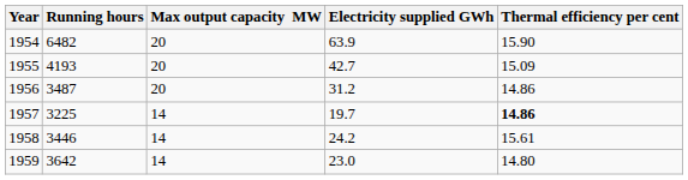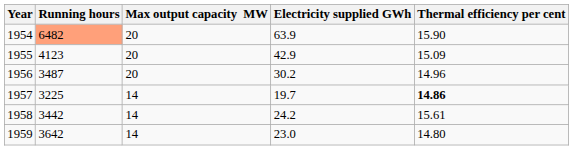 <table class="wikitable">
 <tr>
 <th>Year</th>
 <th>Running hours</th>
 <th>Max output capacity  MW</th>
 <th>Electricity supplied GWh</th>
 <th>Thermal efficiency per cent</th>
 </tr>
 <tr>
 <td>1954</td>
-<td>6482</td>
+<td style="background: lightsalmon;">6482</td>
 <td>20</td>
 <td>63.9</td>
 <td>15.90</td>
 </tr>
 <tr>
 <td>1955</td>
-<td>4193</td>
+<td>4123</td>
 <td>20</td>
-<td>42.7</td>
+<td>42.9</td>
 <td>15.09</td>
 </tr>
 <tr>
 <td>1956</td>
 <td>3487</td>
 <td>20</td>
-<td>31.2</td>
-<td>14.86</td>
+<td>30.2</td>
+<td>14.96</td>
 </tr>
 <tr>
 <td>1957</td>
 <td>3225</td>
 <td>14</td>
 <td>19.7</td>
 <td><strong>14.86</strong></td>
 </tr>
 <tr>
 <td>1958</td>
-<td>3446</td>
+<td>3442</td>
 <td>14</td>
 <td>24.2</td>
 <td>15.61</td>
 </tr>
 <tr>
 <td>1959</td>
 <td>3642</td>
 <td>14</td>
 <td>23.0</td>
 <td>14.80</td>
 </tr>
 </table>
